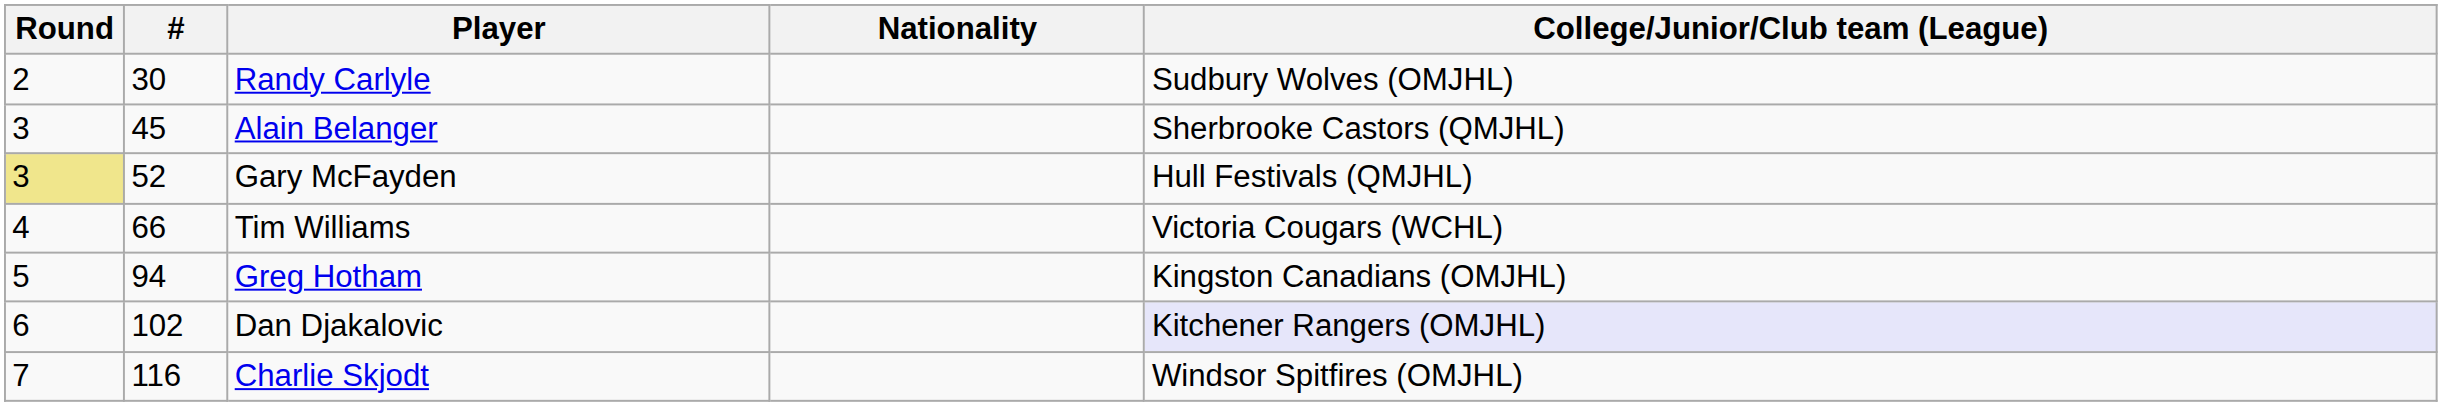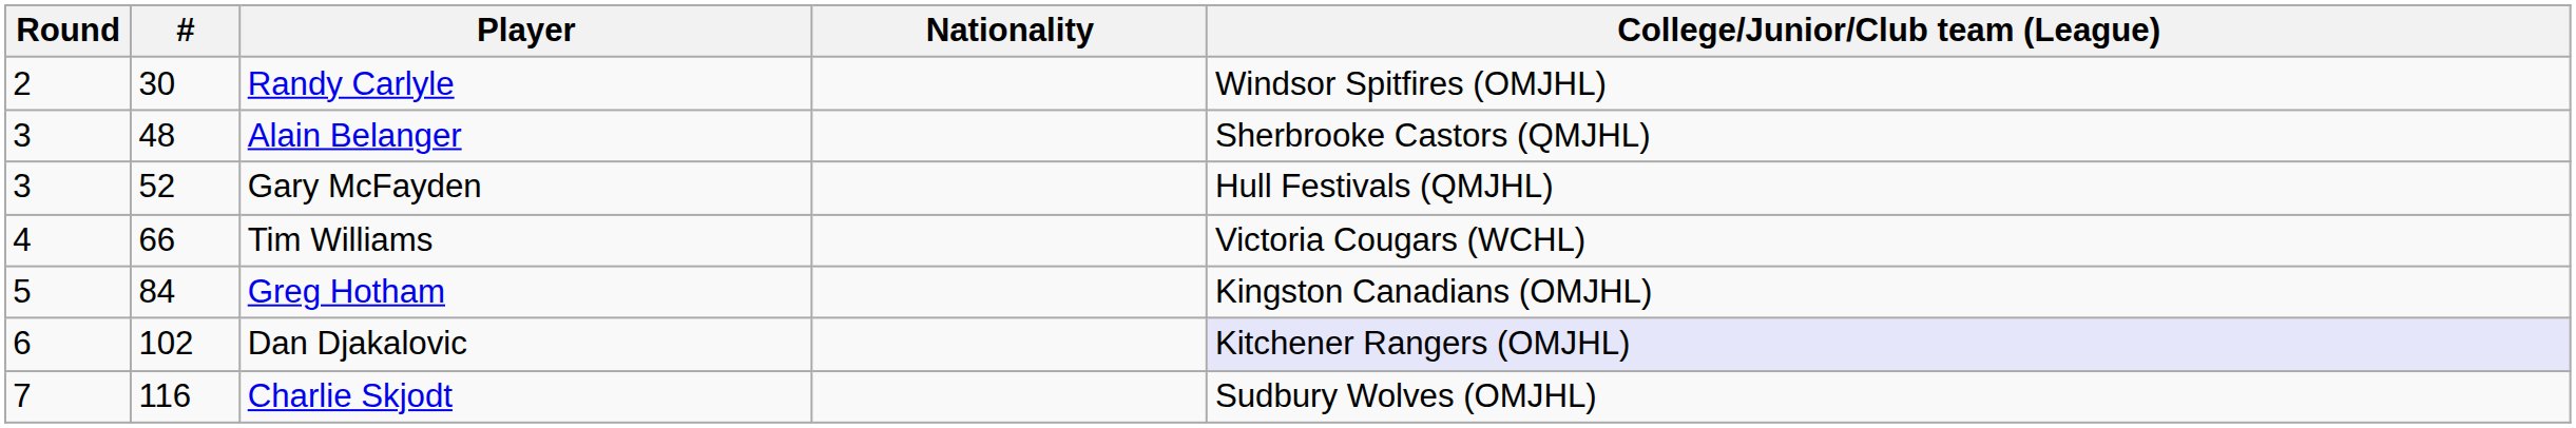 <table class="wikitable">
 <tr align="center">
 <th bgcolor="#DDDDFF" width="4.0%">Round</th>
 <th bgcolor="#DDDDFF" width="4.0%">#</th>
 <th bgcolor="#DDDDFF" width="21.0%">Player</th>
 <th bgcolor="#DDDDFF" width="14.5%">Nationality</th>
 <th bgcolor="#DDDDFF" width="50.0%">College/Junior/Club team (League)</th>
 </tr>
 <tr>
 <td>2</td>
 <td>30</td>
 <td><a href='#'>Randy Carlyle</a></td>
 <td></td>
-<td>Sudbury Wolves (OMJHL)</td>
+<td>Windsor Spitfires (OMJHL)</td>
 </tr>
 <tr>
 <td>3</td>
-<td>45</td>
+<td>48</td>
 <td><a href='#'>Alain Belanger</a></td>
 <td></td>
 <td>Sherbrooke Castors (QMJHL)</td>
 </tr>
 <tr>
-<td style="background: khaki;">3</td>
+<td>3</td>
 <td>52</td>
 <td>Gary McFayden</td>
 <td></td>
 <td>Hull Festivals (QMJHL)</td>
 </tr>
 <tr>
 <td>4</td>
 <td>66</td>
 <td>Tim Williams</td>
 <td></td>
 <td>Victoria Cougars (WCHL)</td>
 </tr>
 <tr>
 <td>5</td>
-<td>94</td>
+<td>84</td>
 <td><a href='#'>Greg Hotham</a></td>
 <td></td>
 <td>Kingston Canadians (OMJHL)</td>
 </tr>
 <tr>
 <td>6</td>
 <td>102</td>
 <td>Dan Djakalovic</td>
 <td></td>
 <td style="background: lavender;">Kitchener Rangers (OMJHL)</td>
 </tr>
 <tr>
 <td>7</td>
 <td>116</td>
 <td><a href='#'>Charlie Skjodt</a></td>
 <td></td>
-<td>Windsor Spitfires (OMJHL)</td>
+<td>Sudbury Wolves (OMJHL)</td>
 </tr>
 </table>
